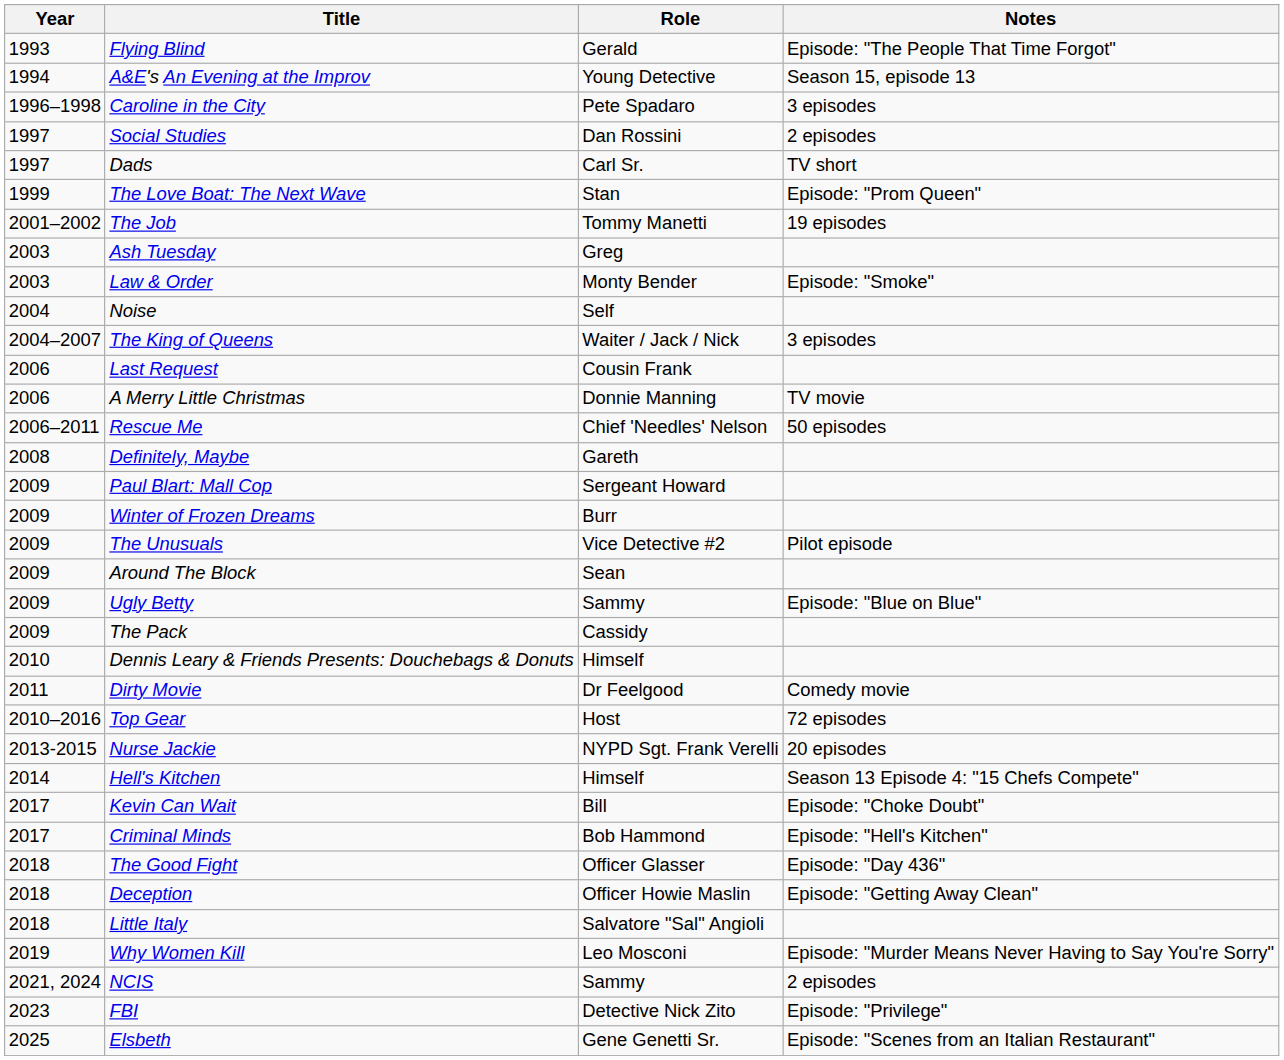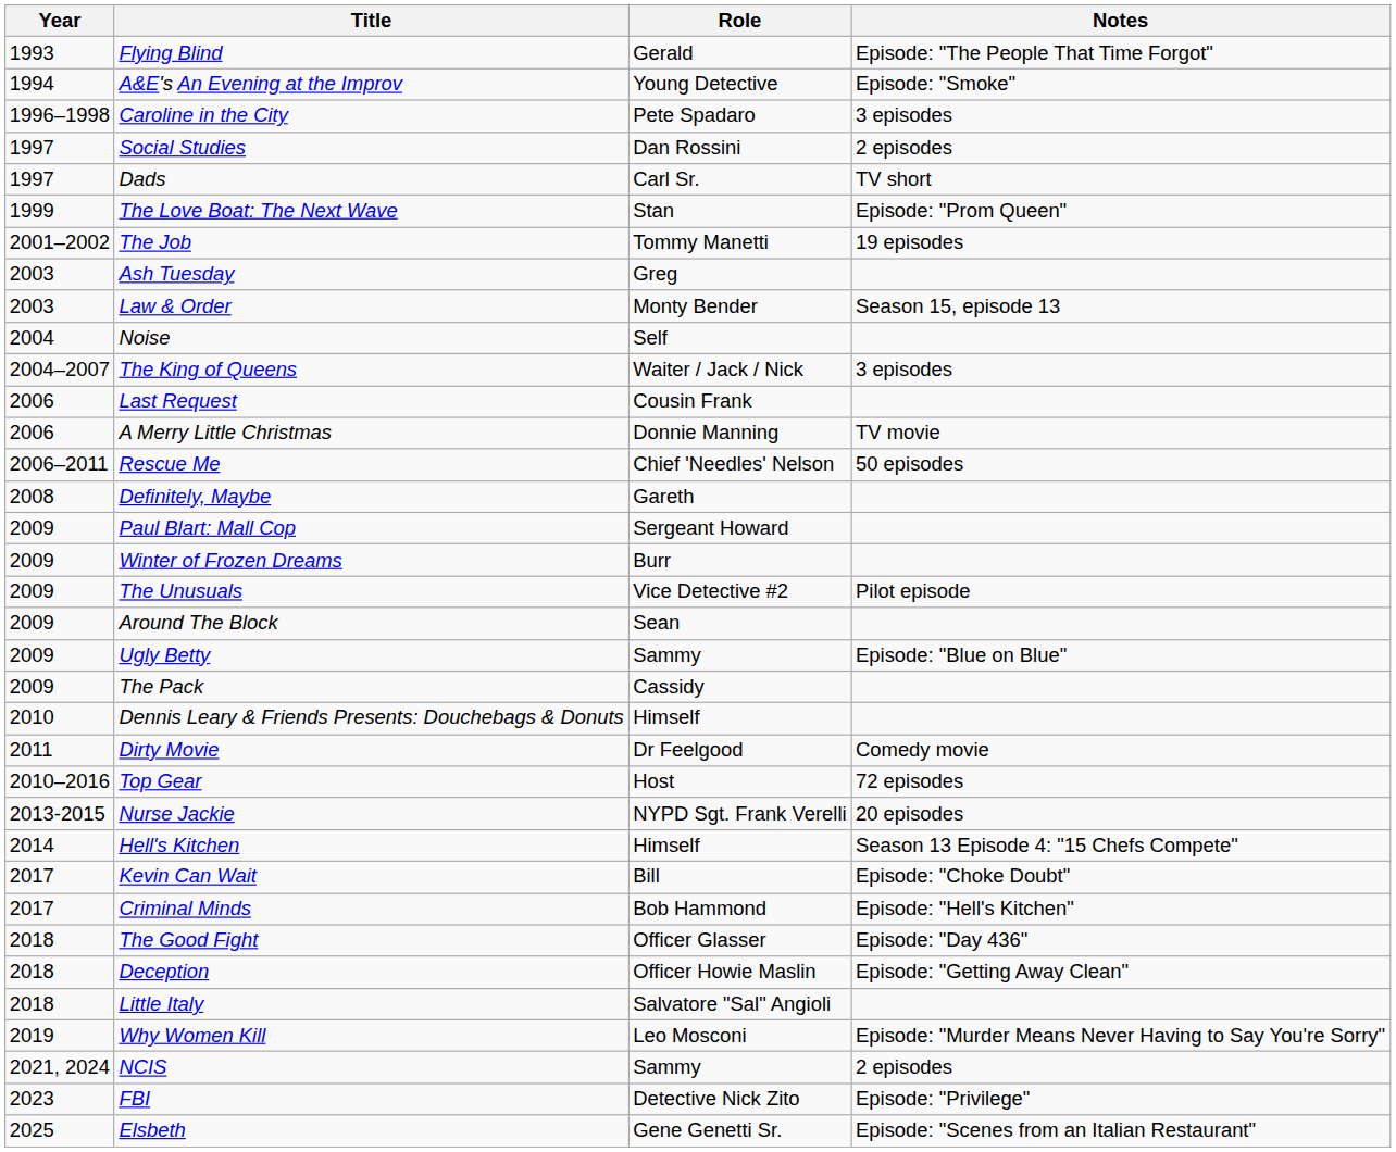 <table class="wikitable">
 <tr>
 <th>Year</th>
 <th>Title</th>
 <th>Role</th>
 <th>Notes</th>
 </tr>
 <tr>
 <td>1993</td>
 <td><em><a href='#'>Flying Blind</a></em></td>
 <td>Gerald</td>
 <td>Episode: "The People That Time Forgot"</td>
 </tr>
 <tr>
 <td>1994</td>
 <td><em><a href='#'>A&E</a>'s <a href='#'>An Evening at the Improv</a></em></td>
 <td>Young Detective</td>
-<td>Season 15, episode 13</td>
+<td>Episode: "Smoke"</td>
 </tr>
 <tr>
 <td>1996–1998</td>
 <td><em><a href='#'>Caroline in the City</a></em></td>
 <td>Pete Spadaro</td>
 <td>3 episodes</td>
 </tr>
 <tr>
 <td>1997</td>
 <td><em><a href='#'>Social Studies</a></em></td>
 <td>Dan Rossini</td>
 <td>2 episodes</td>
 </tr>
 <tr>
 <td>1997</td>
 <td><em>Dads</em></td>
 <td>Carl Sr.</td>
 <td>TV short</td>
 </tr>
 <tr>
 <td>1999</td>
 <td><em><a href='#'>The Love Boat: The Next Wave</a></em></td>
 <td>Stan</td>
 <td>Episode: "Prom Queen"</td>
 </tr>
 <tr>
 <td>2001–2002</td>
 <td><em><a href='#'>The Job</a></em></td>
 <td>Tommy Manetti</td>
 <td>19 episodes</td>
 </tr>
 <tr>
 <td>2003</td>
 <td><em><a href='#'>Ash Tuesday</a></em></td>
 <td>Greg</td>
 <td></td>
 </tr>
 <tr>
 <td>2003</td>
 <td><em><a href='#'>Law & Order</a></em></td>
 <td>Monty Bender</td>
-<td>Episode: "Smoke"</td>
+<td>Season 15, episode 13</td>
 </tr>
 <tr>
 <td>2004</td>
 <td><em>Noise</em></td>
 <td>Self</td>
 <td></td>
 </tr>
 <tr>
 <td>2004–2007</td>
 <td><em><a href='#'>The King of Queens</a></em></td>
 <td>Waiter / Jack / Nick</td>
 <td>3 episodes</td>
 </tr>
 <tr>
 <td>2006</td>
 <td><em><a href='#'>Last Request</a></em></td>
 <td>Cousin Frank</td>
 <td></td>
 </tr>
 <tr>
 <td>2006</td>
 <td><em>A Merry Little Christmas</em></td>
 <td>Donnie Manning</td>
 <td>TV movie</td>
 </tr>
 <tr>
 <td>2006–2011</td>
 <td><em><a href='#'>Rescue Me</a></em></td>
 <td>Chief 'Needles' Nelson</td>
 <td>50 episodes</td>
 </tr>
 <tr>
 <td>2008</td>
 <td><em><a href='#'>Definitely, Maybe</a></em></td>
 <td>Gareth</td>
 <td></td>
 </tr>
 <tr>
 <td>2009</td>
 <td><em><a href='#'>Paul Blart: Mall Cop</a></em></td>
 <td>Sergeant Howard</td>
 <td></td>
 </tr>
 <tr>
 <td>2009</td>
 <td><em><a href='#'>Winter of Frozen Dreams</a></em></td>
 <td>Burr</td>
 <td></td>
 </tr>
 <tr>
 <td>2009</td>
 <td><em><a href='#'>The Unusuals</a></em></td>
 <td>Vice Detective #2</td>
 <td>Pilot episode</td>
 </tr>
 <tr>
 <td>2009</td>
 <td><em>Around The Block</em></td>
 <td>Sean</td>
 <td></td>
 </tr>
 <tr>
 <td>2009</td>
 <td><em><a href='#'>Ugly Betty</a></em></td>
 <td>Sammy</td>
 <td>Episode: "Blue on Blue"</td>
 </tr>
 <tr>
 <td>2009</td>
 <td><em>The Pack</em></td>
 <td>Cassidy</td>
 <td></td>
 </tr>
 <tr>
 <td>2010</td>
 <td><em>Dennis Leary & Friends Presents: Douchebags & Donuts</em></td>
 <td>Himself</td>
 <td></td>
 </tr>
 <tr>
 <td>2011</td>
 <td><em><a href='#'>Dirty Movie</a></em></td>
 <td>Dr Feelgood</td>
 <td>Comedy movie</td>
 </tr>
 <tr>
 <td>2010–2016</td>
 <td><em><a href='#'>Top Gear</a></em></td>
 <td>Host</td>
 <td>72 episodes</td>
 </tr>
 <tr>
 <td>2013-2015</td>
 <td><em><a href='#'>Nurse Jackie</a></em></td>
 <td>NYPD Sgt. Frank Verelli</td>
 <td>20 episodes</td>
 </tr>
 <tr>
 <td>2014</td>
 <td><em><a href='#'>Hell's Kitchen</a></em></td>
 <td>Himself</td>
 <td>Season 13 Episode 4: "15 Chefs Compete"</td>
 </tr>
 <tr>
 <td>2017</td>
 <td><em><a href='#'>Kevin Can Wait</a></em></td>
 <td>Bill</td>
 <td>Episode: "Choke Doubt"</td>
 </tr>
 <tr>
 <td>2017</td>
 <td><em><a href='#'>Criminal Minds</a></em></td>
 <td>Bob Hammond</td>
 <td>Episode: "Hell's Kitchen"</td>
 </tr>
 <tr>
 <td>2018</td>
 <td><em><a href='#'>The Good Fight</a></em></td>
 <td>Officer Glasser</td>
 <td>Episode: "Day 436"</td>
 </tr>
 <tr>
 <td>2018</td>
 <td><em><a href='#'>Deception</a></em></td>
 <td>Officer Howie Maslin</td>
 <td>Episode: "Getting Away Clean"</td>
 </tr>
 <tr>
 <td>2018</td>
 <td><em><a href='#'>Little Italy</a></em></td>
 <td>Salvatore "Sal" Angioli</td>
 <td></td>
 </tr>
 <tr>
 <td>2019</td>
 <td><em><a href='#'>Why Women Kill</a></em></td>
 <td>Leo Mosconi</td>
 <td>Episode: "Murder Means Never Having to Say You're Sorry"</td>
 </tr>
 <tr>
 <td>2021, 2024</td>
 <td><em><a href='#'>NCIS</a></em></td>
 <td>Sammy</td>
 <td>2 episodes</td>
 </tr>
 <tr>
 <td>2023</td>
 <td><em><a href='#'>FBI</a></em></td>
 <td>Detective Nick Zito</td>
 <td>Episode: "Privilege"</td>
 </tr>
 <tr>
 <td>2025</td>
 <td><em><a href='#'>Elsbeth</a></em></td>
 <td>Gene Genetti Sr.</td>
 <td>Episode: "Scenes from an Italian Restaurant"</td>
 </tr>
 </table>
